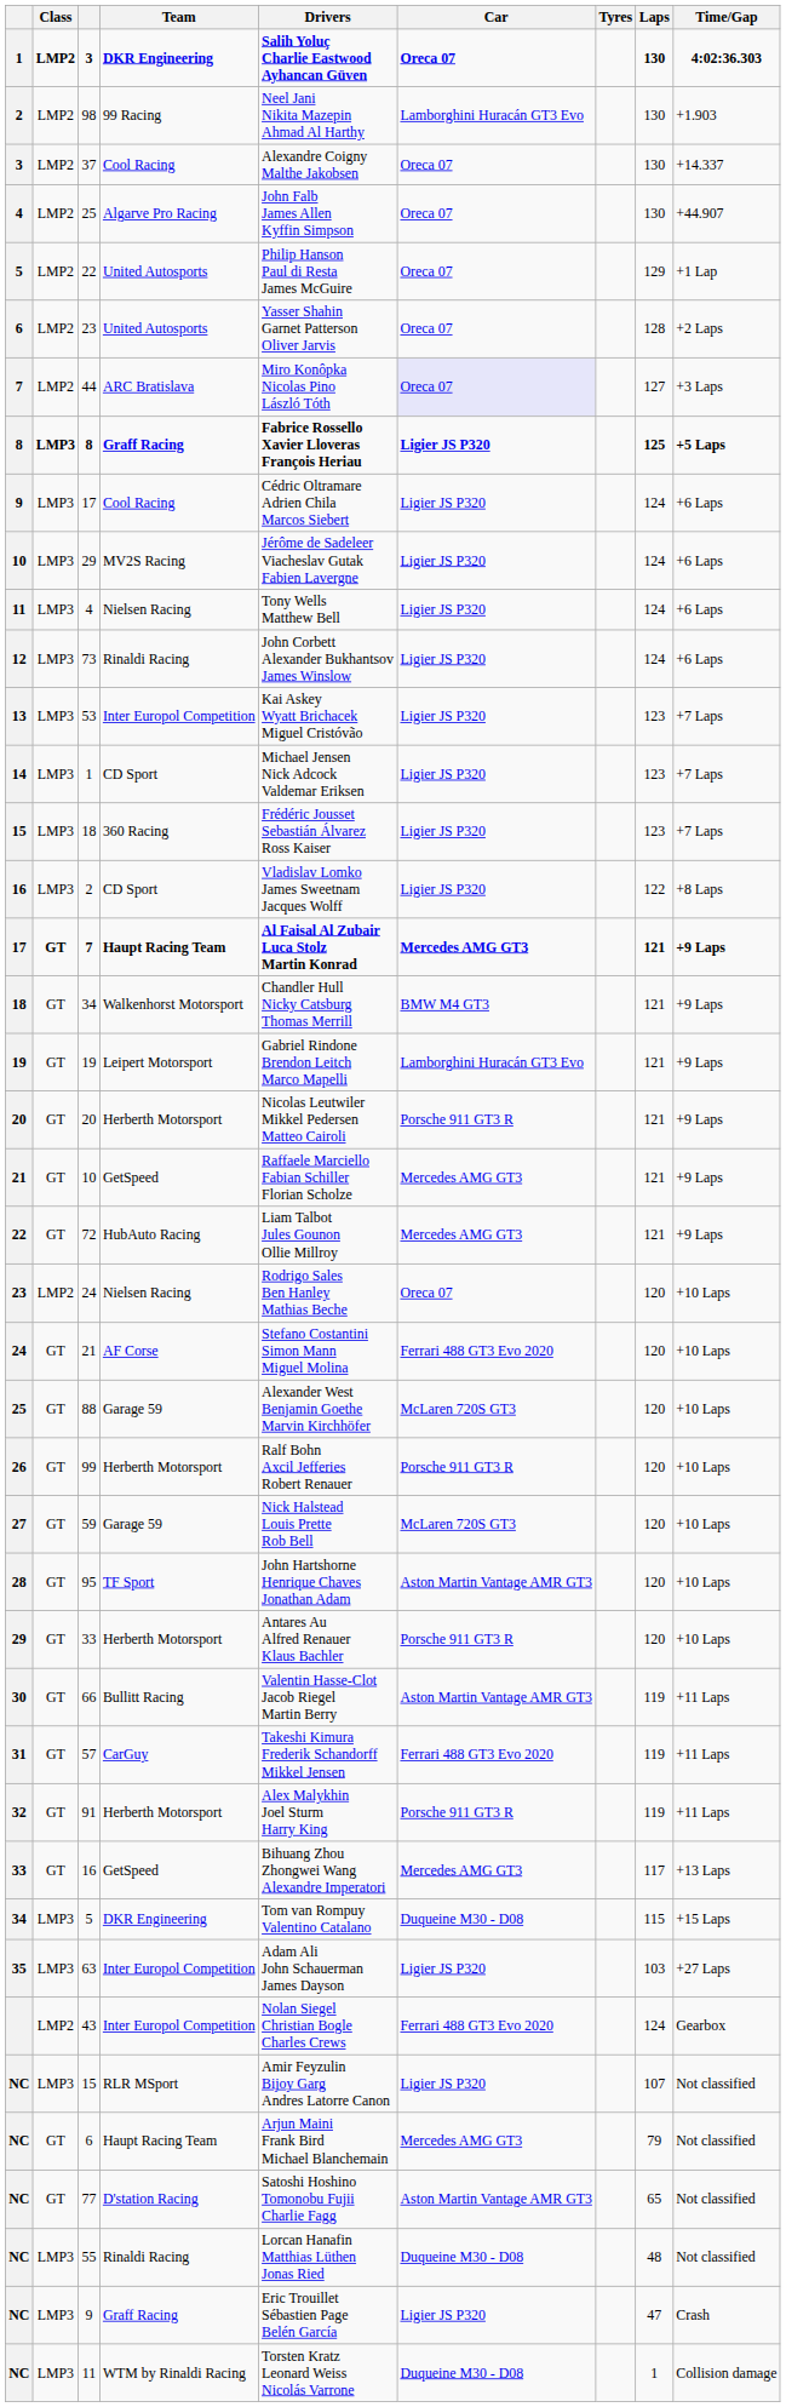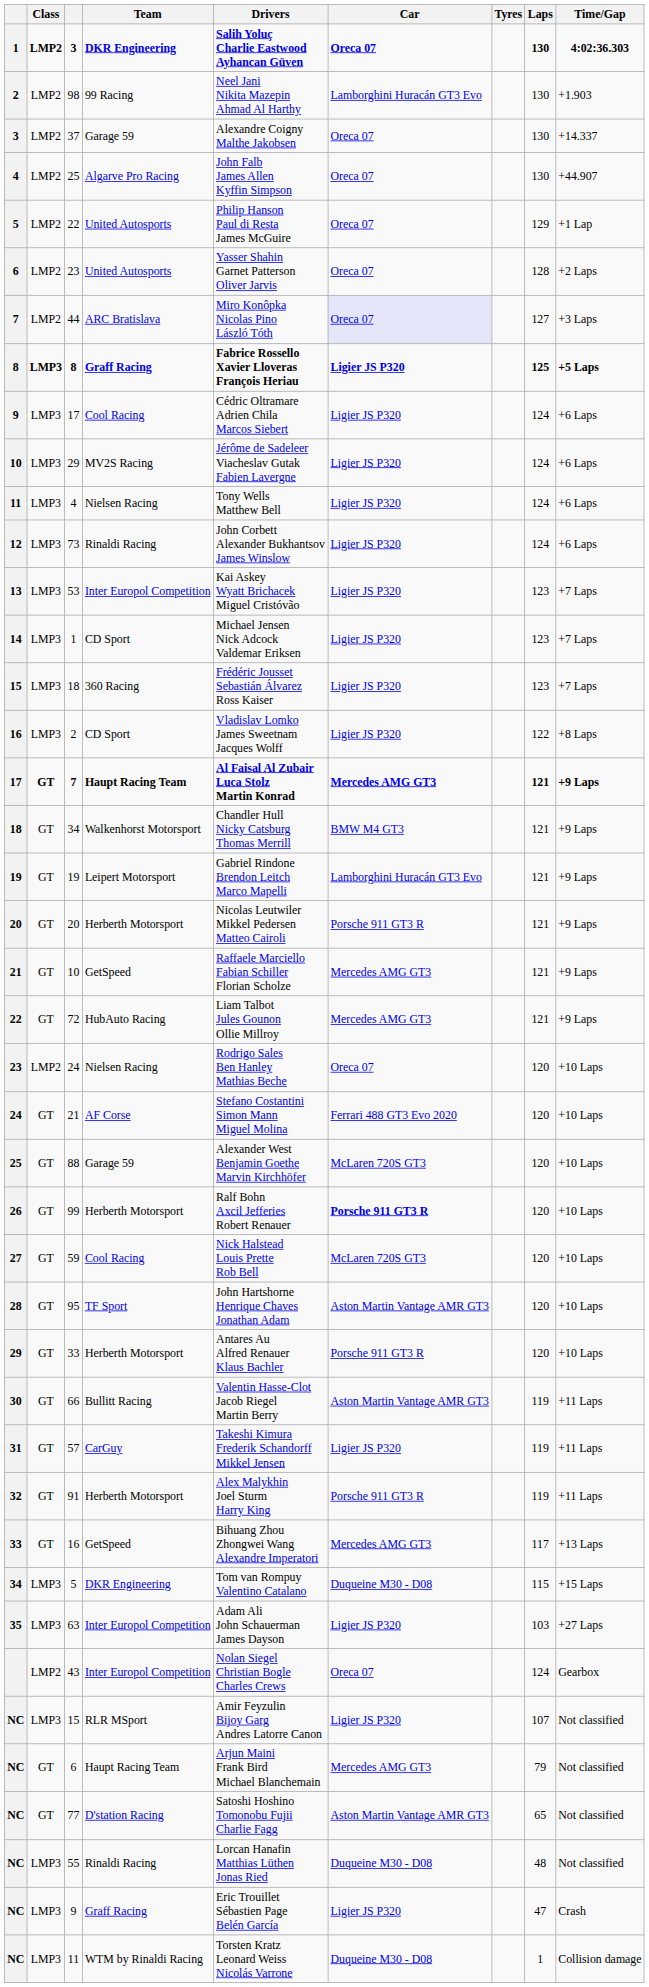 <table class="wikitable" style="font-size:95%;">
 <tr>
 <th></th>
 <th>Class</th>
 <th></th>
 <th>Team</th>
 <th>Drivers</th>
 <th>Car</th>
 <th>Tyres</th>
 <th>Laps</th>
 <th>Time/Gap</th>
 </tr>
 <tr style="font-weight: bold;">
 <th>1</th>
 <td align="center">LMP2</td>
 <td align="center">3</td>
 <td> <a href='#'>DKR Engineering</a></td>
 <td> <a href='#'>Salih Yoluç</a><br> <a href='#'>Charlie Eastwood</a><br> <a href='#'>Ayhancan Güven</a></td>
 <td><a href='#'>Oreca 07</a></td>
 <td align="center"></td>
 <td align="center">130</td>
 <td align="center">4:02:36.303</td>
 </tr>
 <tr>
 <th>2</th>
 <td align="center">LMP2</td>
 <td align="center">98</td>
 <td> 99 Racing</td>
 <td> <a href='#'>Neel Jani</a><br> <a href='#'>Nikita Mazepin</a><br> <a href='#'>Ahmad Al Harthy</a></td>
 <td><a href='#'>Lamborghini Huracán GT3 Evo</a></td>
 <td align="center"></td>
 <td align="center">130</td>
 <td>+1.903</td>
 </tr>
 <tr>
 <th>3</th>
 <td align="center">LMP2</td>
 <td align="center">37</td>
-<td> <a href='#'>Cool Racing</a></td>
+<td> Garage 59</td>
 <td> Alexandre Coigny<br> <a href='#'>Malthe Jakobsen</a></td>
 <td><a href='#'>Oreca 07</a></td>
 <td align="center"></td>
 <td align="center">130</td>
 <td>+14.337</td>
 </tr>
 <tr>
 <th>4</th>
 <td align="center">LMP2</td>
 <td align="center">25</td>
 <td> <a href='#'>Algarve Pro Racing</a></td>
 <td> <a href='#'>John Falb</a><br> <a href='#'>James Allen</a><br> <a href='#'>Kyffin Simpson</a></td>
 <td><a href='#'>Oreca 07</a></td>
 <td align="center"></td>
 <td align="center">130</td>
 <td>+44.907</td>
 </tr>
 <tr>
 <th>5</th>
 <td align="center">LMP2</td>
 <td align="center">22</td>
 <td> <a href='#'>United Autosports</a></td>
 <td> <a href='#'>Philip Hanson</a><br> <a href='#'>Paul di Resta</a><br> James McGuire</td>
 <td><a href='#'>Oreca 07</a></td>
 <td align="center"></td>
 <td align="center">129</td>
 <td>+1 Lap</td>
 </tr>
 <tr>
 <th>6</th>
 <td align="center">LMP2</td>
 <td align="center">23</td>
 <td> <a href='#'>United Autosports</a></td>
 <td> <a href='#'>Yasser Shahin</a><br> Garnet Patterson<br> <a href='#'>Oliver Jarvis</a></td>
 <td><a href='#'>Oreca 07</a></td>
 <td align="center"></td>
 <td align="center">128</td>
 <td>+2 Laps</td>
 </tr>
 <tr>
 <th>7</th>
 <td align="center">LMP2</td>
 <td align="center">44</td>
 <td> <a href='#'>ARC Bratislava</a></td>
 <td> <a href='#'>Miro Konôpka</a><br> <a href='#'>Nicolas Pino</a><br> <a href='#'>László Tóth</a></td>
 <td style="background: lavender;"><a href='#'>Oreca 07</a></td>
 <td align="center"></td>
 <td align="center">127</td>
 <td>+3 Laps</td>
 </tr>
 <tr style="font-weight: bold;">
 <th>8</th>
 <td align="center">LMP3</td>
 <td align="center">8</td>
 <td> <a href='#'>Graff Racing</a></td>
 <td> Fabrice Rossello<br> Xavier Lloveras<br> François Heriau</td>
 <td><a href='#'>Ligier JS P320</a></td>
 <td align="center"></td>
 <td align="center">125</td>
 <td>+5 Laps</td>
 </tr>
 <tr>
 <th>9</th>
 <td align="center">LMP3</td>
 <td align="center">17</td>
 <td> <a href='#'>Cool Racing</a></td>
 <td> Cédric Oltramare<br> Adrien Chila<br> <a href='#'>Marcos Siebert</a></td>
 <td><a href='#'>Ligier JS P320</a></td>
 <td align="center"></td>
 <td align="center">124</td>
 <td>+6 Laps</td>
 </tr>
 <tr>
 <th>10</th>
 <td align="center">LMP3</td>
 <td align="center">29</td>
 <td> MV2S Racing</td>
 <td> <a href='#'>Jérôme de Sadeleer</a><br> Viacheslav Gutak<br> <a href='#'>Fabien Lavergne</a></td>
 <td><a href='#'>Ligier JS P320</a></td>
 <td align="center"></td>
 <td align="center">124</td>
 <td>+6 Laps</td>
 </tr>
 <tr>
 <th>11</th>
 <td align="center">LMP3</td>
 <td align="center">4</td>
 <td> Nielsen Racing</td>
 <td> Tony Wells<br> Matthew Bell</td>
 <td><a href='#'>Ligier JS P320</a></td>
 <td align="center"></td>
 <td align="center">124</td>
 <td>+6 Laps</td>
 </tr>
 <tr>
 <th>12</th>
 <td align="center">LMP3</td>
 <td align="center">73</td>
 <td> Rinaldi Racing</td>
 <td> John Corbett<br> Alexander Bukhantsov<br> <a href='#'>James Winslow</a></td>
 <td><a href='#'>Ligier JS P320</a></td>
 <td align="center"></td>
 <td align="center">124</td>
 <td>+6 Laps</td>
 </tr>
 <tr>
 <th>13</th>
 <td align="center">LMP3</td>
 <td align="center">53</td>
 <td> <a href='#'>Inter Europol Competition</a></td>
 <td> Kai Askey<br> <a href='#'>Wyatt Brichacek</a><br> Miguel Cristóvão</td>
 <td><a href='#'>Ligier JS P320</a></td>
 <td align="center"></td>
 <td align="center">123</td>
 <td>+7 Laps</td>
 </tr>
 <tr>
 <th>14</th>
 <td align="center">LMP3</td>
 <td align="center">1</td>
 <td> CD Sport</td>
 <td> Michael Jensen<br> Nick Adcock<br> Valdemar Eriksen</td>
 <td><a href='#'>Ligier JS P320</a></td>
 <td align="center"></td>
 <td align="center">123</td>
 <td>+7 Laps</td>
 </tr>
 <tr>
 <th>15</th>
 <td align="center">LMP3</td>
 <td align="center">18</td>
 <td> 360 Racing</td>
 <td> <a href='#'>Frédéric Jousset</a><br> <a href='#'>Sebastián Álvarez</a><br> Ross Kaiser</td>
 <td><a href='#'>Ligier JS P320</a></td>
 <td align="center"></td>
 <td align="center">123</td>
 <td>+7 Laps</td>
 </tr>
 <tr>
 <th>16</th>
 <td align="center">LMP3</td>
 <td align="center">2</td>
 <td> CD Sport</td>
 <td> <a href='#'>Vladislav Lomko</a><br> James Sweetnam<br> Jacques Wolff</td>
 <td><a href='#'>Ligier JS P320</a></td>
 <td align="center"></td>
 <td align="center">122</td>
 <td>+8 Laps</td>
 </tr>
 <tr style="font-weight: bold;">
 <th>17</th>
 <td align="center">GT</td>
 <td align="center">7</td>
 <td> Haupt Racing Team</td>
 <td> <a href='#'>Al Faisal Al Zubair</a><br> <a href='#'>Luca Stolz</a><br> Martin Konrad</td>
 <td><a href='#'>Mercedes AMG GT3</a></td>
 <td align="center"></td>
 <td align="center">121</td>
 <td>+9 Laps</td>
 </tr>
 <tr>
 <th>18</th>
 <td align="center">GT</td>
 <td align="center">34</td>
 <td> Walkenhorst Motorsport</td>
 <td> Chandler Hull<br> <a href='#'>Nicky Catsburg</a><br> <a href='#'>Thomas Merrill</a></td>
 <td><a href='#'>BMW M4 GT3</a></td>
 <td align="center"></td>
 <td align="center">121</td>
 <td>+9 Laps</td>
 </tr>
 <tr>
 <th>19</th>
 <td align="center">GT</td>
 <td align="center">19</td>
 <td> Leipert Motorsport</td>
 <td> Gabriel Rindone<br> <a href='#'>Brendon Leitch</a><br> <a href='#'>Marco Mapelli</a></td>
 <td><a href='#'>Lamborghini Huracán GT3 Evo</a></td>
 <td align="center"></td>
 <td align="center">121</td>
 <td>+9 Laps</td>
 </tr>
 <tr>
 <th>20</th>
 <td align="center">GT</td>
 <td align="center">20</td>
 <td> Herberth Motorsport</td>
 <td> Nicolas Leutwiler<br> Mikkel Pedersen<br> <a href='#'>Matteo Cairoli</a></td>
 <td><a href='#'>Porsche 911 GT3 R</a></td>
 <td align="center"></td>
 <td align="center">121</td>
 <td>+9 Laps</td>
 </tr>
 <tr>
 <th>21</th>
 <td align="center">GT</td>
 <td align="center">10</td>
 <td> GetSpeed</td>
 <td> <a href='#'>Raffaele Marciello</a><br> <a href='#'>Fabian Schiller</a><br> Florian Scholze</td>
 <td><a href='#'>Mercedes AMG GT3</a></td>
 <td align="center"></td>
 <td align="center">121</td>
 <td>+9 Laps</td>
 </tr>
 <tr>
 <th>22</th>
 <td align="center">GT</td>
 <td align="center">72</td>
 <td> HubAuto Racing</td>
 <td> Liam Talbot<br> <a href='#'>Jules Gounon</a><br> Ollie Millroy</td>
 <td><a href='#'>Mercedes AMG GT3</a></td>
 <td align="center"></td>
 <td align="center">121</td>
 <td>+9 Laps</td>
 </tr>
 <tr>
 <th>23</th>
 <td align="center">LMP2</td>
 <td align="center">24</td>
 <td> Nielsen Racing</td>
 <td> <a href='#'>Rodrigo Sales</a><br> <a href='#'>Ben Hanley</a><br> <a href='#'>Mathias Beche</a></td>
 <td><a href='#'>Oreca 07</a></td>
 <td align="center"></td>
 <td align="center">120</td>
 <td>+10 Laps</td>
 </tr>
 <tr>
 <th>24</th>
 <td align="center">GT</td>
 <td align="center">21</td>
 <td> <a href='#'>AF Corse</a></td>
 <td> <a href='#'>Stefano Costantini</a><br> <a href='#'>Simon Mann</a><br> <a href='#'>Miguel Molina</a></td>
 <td><a href='#'>Ferrari 488 GT3 Evo 2020</a></td>
 <td align="center"></td>
 <td align="center">120</td>
 <td>+10 Laps</td>
 </tr>
 <tr>
 <th>25</th>
 <td align="center">GT</td>
 <td align="center">88</td>
 <td> Garage 59</td>
 <td> Alexander West<br> <a href='#'>Benjamin Goethe</a><br> <a href='#'>Marvin Kirchhöfer</a></td>
 <td><a href='#'>McLaren 720S GT3</a></td>
 <td align="center"></td>
 <td align="center">120</td>
 <td>+10 Laps</td>
 </tr>
 <tr>
 <th>26</th>
 <td align="center">GT</td>
 <td align="center">99</td>
 <td> Herberth Motorsport</td>
 <td> Ralf Bohn<br> <a href='#'>Axcil Jefferies</a><br> Robert Renauer</td>
-<td><a href='#'>Porsche 911 GT3 R</a></td>
+<td><strong><a href='#'>Porsche 911 GT3 R</a></strong></td>
 <td align="center"></td>
 <td align="center">120</td>
 <td>+10 Laps</td>
 </tr>
 <tr>
 <th>27</th>
 <td align="center">GT</td>
 <td align="center">59</td>
-<td> Garage 59</td>
+<td> <a href='#'>Cool Racing</a></td>
 <td> <a href='#'>Nick Halstead</a><br> <a href='#'>Louis Prette</a><br> <a href='#'>Rob Bell</a></td>
 <td><a href='#'>McLaren 720S GT3</a></td>
 <td align="center"></td>
 <td align="center">120</td>
 <td>+10 Laps</td>
 </tr>
 <tr>
 <th>28</th>
 <td align="center">GT</td>
 <td align="center">95</td>
 <td> <a href='#'>TF Sport</a></td>
 <td> John Hartshorne<br> <a href='#'>Henrique Chaves</a><br> <a href='#'>Jonathan Adam</a></td>
 <td><a href='#'>Aston Martin Vantage AMR GT3</a></td>
 <td align="center"></td>
 <td align="center">120</td>
 <td>+10 Laps</td>
 </tr>
 <tr>
 <th>29</th>
 <td align="center">GT</td>
 <td align="center">33</td>
 <td> Herberth Motorsport</td>
 <td> Antares Au<br> Alfred Renauer<br> <a href='#'>Klaus Bachler</a></td>
 <td><a href='#'>Porsche 911 GT3 R</a></td>
 <td align="center"></td>
 <td align="center">120</td>
 <td>+10 Laps</td>
 </tr>
 <tr>
 <th>30</th>
 <td align="center">GT</td>
 <td align="center">66</td>
 <td> Bullitt Racing</td>
 <td> <a href='#'>Valentin Hasse-Clot</a><br> Jacob Riegel<br> Martin Berry</td>
 <td><a href='#'>Aston Martin Vantage AMR GT3</a></td>
 <td align="center"></td>
 <td align="center">119</td>
 <td>+11 Laps</td>
 </tr>
 <tr>
 <th>31</th>
 <td align="center">GT</td>
 <td align="center">57</td>
 <td> <a href='#'>CarGuy</a></td>
 <td> <a href='#'>Takeshi Kimura</a><br> <a href='#'>Frederik Schandorff</a><br> <a href='#'>Mikkel Jensen</a></td>
-<td><a href='#'>Ferrari 488 GT3 Evo 2020</a></td>
+<td><a href='#'>Ligier JS P320</a></td>
 <td align="center"></td>
 <td align="center">119</td>
 <td>+11 Laps</td>
 </tr>
 <tr>
 <th>32</th>
 <td align="center">GT</td>
 <td align="center">91</td>
 <td> Herberth Motorsport</td>
 <td> <a href='#'>Alex Malykhin</a><br> Joel Sturm<br> <a href='#'>Harry King</a></td>
 <td><a href='#'>Porsche 911 GT3 R</a></td>
 <td align="center"></td>
 <td align="center">119</td>
 <td>+11 Laps</td>
 </tr>
 <tr>
 <th>33</th>
 <td align="center">GT</td>
 <td align="center">16</td>
 <td> GetSpeed</td>
 <td> Bihuang Zhou<br> Zhongwei Wang<br> <a href='#'>Alexandre Imperatori</a></td>
 <td><a href='#'>Mercedes AMG GT3</a></td>
 <td align="center"></td>
 <td align="center">117</td>
 <td>+13 Laps</td>
 </tr>
 <tr>
 <th>34</th>
 <td align="center">LMP3</td>
 <td align="center">5</td>
 <td> <a href='#'>DKR Engineering</a></td>
 <td> Tom van Rompuy<br> <a href='#'>Valentino Catalano</a></td>
 <td><a href='#'>Duqueine M30 - D08</a></td>
 <td align="center"></td>
 <td align="center">115</td>
 <td>+15 Laps</td>
 </tr>
 <tr>
 <th>35</th>
 <td align="center">LMP3</td>
 <td align="center">63</td>
 <td> <a href='#'>Inter Europol Competition</a></td>
 <td> Adam Ali<br> John Schauerman<br> James Dayson</td>
 <td><a href='#'>Ligier JS P320</a></td>
 <td align="center"></td>
 <td align="center">103</td>
 <td>+27 Laps</td>
 </tr>
 <tr>
 <th></th>
 <td align="center">LMP2</td>
 <td align="center">43</td>
 <td> <a href='#'>Inter Europol Competition</a></td>
 <td> <a href='#'>Nolan Siegel</a><br> <a href='#'>Christian Bogle</a><br> <a href='#'>Charles Crews</a></td>
-<td><a href='#'>Ferrari 488 GT3 Evo 2020</a></td>
+<td><a href='#'>Oreca 07</a></td>
 <td align="center"></td>
 <td align="center">124</td>
 <td>Gearbox</td>
 </tr>
 <tr>
 <th>NC</th>
 <td align="center">LMP3</td>
 <td align="center">15</td>
 <td> RLR MSport</td>
 <td> Amir Feyzulin<br> <a href='#'>Bijoy Garg</a><br> Andres Latorre Canon</td>
 <td><a href='#'>Ligier JS P320</a></td>
 <td align="center"></td>
 <td align="center">107</td>
 <td>Not classified</td>
 </tr>
 <tr>
 <th>NC</th>
 <td align="center">GT</td>
 <td align="center">6</td>
 <td> Haupt Racing Team</td>
 <td> <a href='#'>Arjun Maini</a><br> Frank Bird<br> Michael Blanchemain</td>
 <td><a href='#'>Mercedes AMG GT3</a></td>
 <td align="center"></td>
 <td align="center">79</td>
 <td>Not classified</td>
 </tr>
 <tr>
 <th>NC</th>
 <td align="center">GT</td>
 <td align="center">77</td>
 <td> <a href='#'>D'station Racing</a></td>
 <td> Satoshi Hoshino<br> <a href='#'>Tomonobu Fujii</a><br> <a href='#'>Charlie Fagg</a></td>
 <td><a href='#'>Aston Martin Vantage AMR GT3</a></td>
 <td align="center"></td>
 <td align="center">65</td>
 <td>Not classified</td>
 </tr>
 <tr>
 <th>NC</th>
 <td align="center">LMP3</td>
 <td align="center">55</td>
 <td> Rinaldi Racing</td>
 <td> Lorcan Hanafin<br> <a href='#'>Matthias Lüthen</a><br> <a href='#'>Jonas Ried</a></td>
 <td><a href='#'>Duqueine M30 - D08</a></td>
 <td align="center"></td>
 <td align="center">48</td>
 <td>Not classified</td>
 </tr>
 <tr>
 <th>NC</th>
 <td align="center">LMP3</td>
 <td align="center">9</td>
 <td> <a href='#'>Graff Racing</a></td>
 <td> Eric Trouillet<br> Sébastien Page<br> <a href='#'>Belén García</a></td>
 <td><a href='#'>Ligier JS P320</a></td>
 <td align="center"></td>
 <td align="center">47</td>
 <td>Crash</td>
 </tr>
 <tr>
 <th>NC</th>
 <td align="center">LMP3</td>
 <td align="center">11</td>
 <td> WTM by Rinaldi Racing</td>
 <td> Torsten Kratz<br> Leonard Weiss<br> <a href='#'>Nicolás Varrone</a></td>
 <td><a href='#'>Duqueine M30 - D08</a></td>
 <td align="center"></td>
 <td align="center">1</td>
 <td>Collision damage</td>
 </tr>
 </table>
